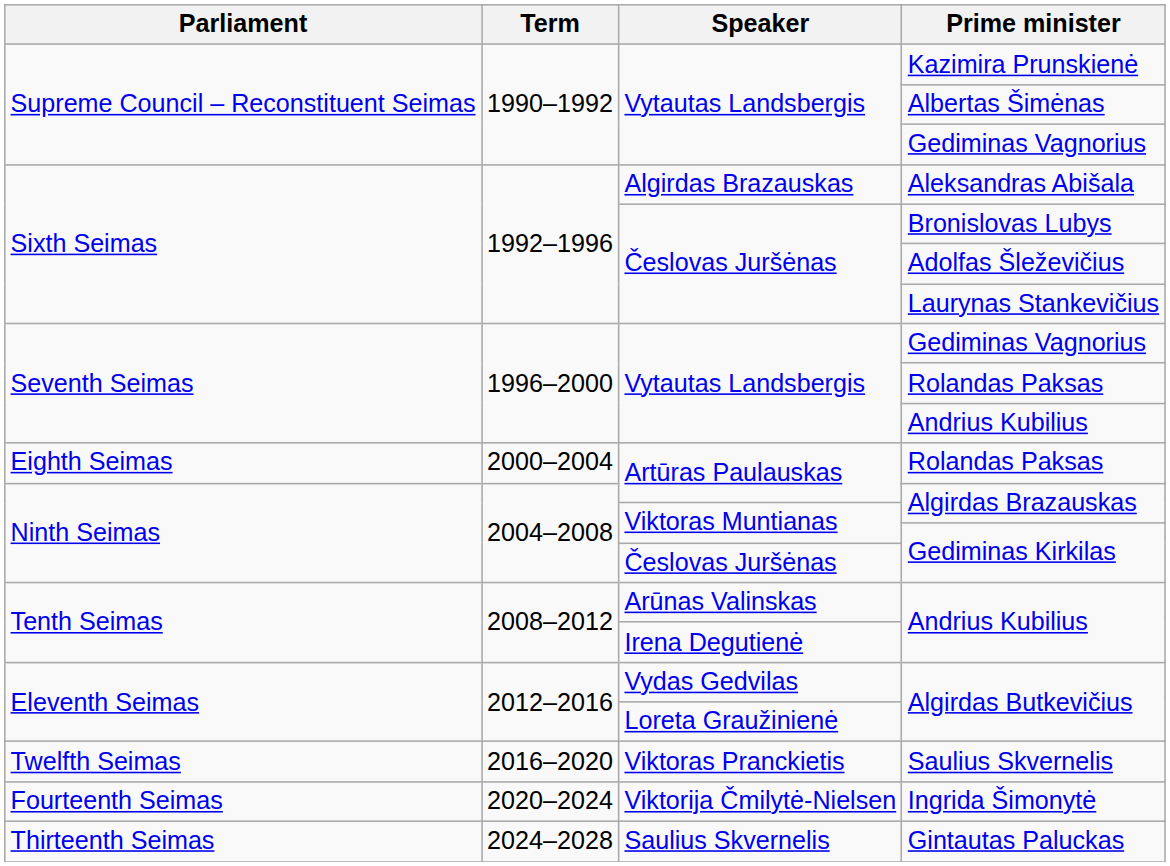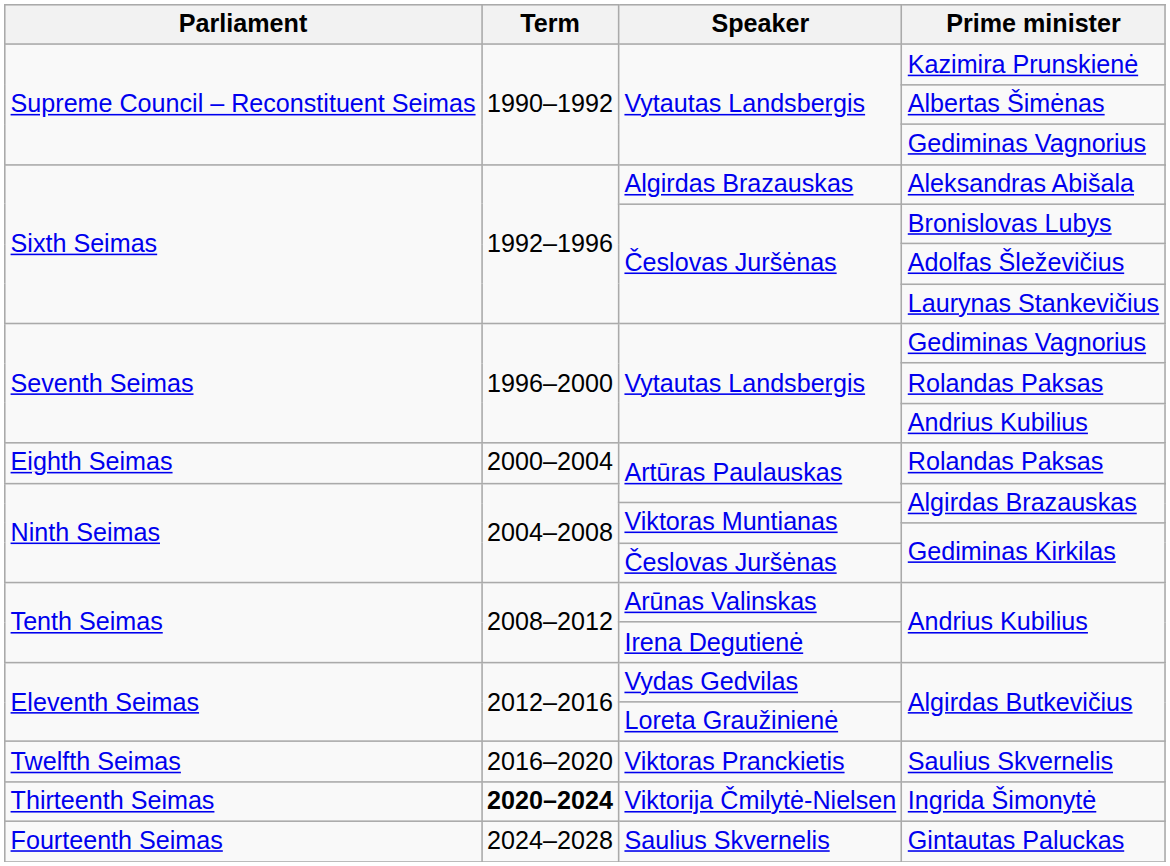 <table class=wikitable style=text-align:right>
 <tr>
 <th>Parliament</th>
 <th>Term</th>
 <th>Speaker</th>
 <th>Prime minister</th>
 </tr>
 <tr>
 <td align=left rowspan=4><a href='#'>Supreme Council – Reconstituent Seimas</a></td>
 <td rowspan=4>1990–1992</td>
 <td rowspan=4 align=left><a href='#'>Vytautas Landsbergis</a></td>
 <td align=left><a href='#'>Kazimira Prunskienė</a></td>
 </tr>
 <tr>
 <td align=left><a href='#'>Albertas Šimėnas</a></td>
 </tr>
 <tr>
 <td align=left><a href='#'>Gediminas Vagnorius</a></td>
 </tr>
 <tr>
 <td rowspan=2 align=left><a href='#'>Aleksandras Abišala</a></td>
 </tr>
 <tr>
 <td align=left rowspan=5><a href='#'>Sixth Seimas</a></td>
 <td rowspan=5>1992–1996</td>
 <td rowspan=2 align=left><a href='#'>Algirdas Brazauskas</a></td>
 </tr>
 <tr>
 <td align=left rowspan=2><a href='#'>Bronislovas Lubys</a></td>
 </tr>
 <tr>
 <td align=left rowspan=3><a href='#'>Česlovas Juršėnas</a></td>
 </tr>
 <tr>
 <td align=left><a href='#'>Adolfas Šleževičius</a></td>
 </tr>
 <tr>
 <td align=left><a href='#'>Laurynas Stankevičius</a></td>
 </tr>
 <tr>
 <td align=left rowspan=3><a href='#'>Seventh Seimas</a></td>
 <td rowspan=3>1996–2000</td>
 <td rowspan=3 align=left><a href='#'>Vytautas Landsbergis</a></td>
 <td align=left><a href='#'>Gediminas Vagnorius</a></td>
 </tr>
 <tr>
 <td align=left><a href='#'>Rolandas Paksas</a></td>
 </tr>
 <tr>
 <td align=left><a href='#'>Andrius Kubilius</a></td>
 </tr>
 <tr>
 <td align=left rowspan=2><a href='#'>Eighth Seimas</a></td>
 <td rowspan=2>2000–2004</td>
 <td rowspan=3 align=left><a href='#'>Artūras Paulauskas</a></td>
 <td align=left><a href='#'>Rolandas Paksas</a></td>
 </tr>
 <tr>
 <td align=left rowspan=3><a href='#'>Algirdas Brazauskas</a></td>
 </tr>
 <tr>
 <td align=left rowspan=4><a href='#'>Ninth Seimas</a></td>
 <td rowspan=4>2004–2008</td>
 </tr>
 <tr>
 <td align=left rowspan=2><a href='#'>Viktoras Muntianas</a></td>
 </tr>
 <tr>
 <td align=left rowspan=2><a href='#'>Gediminas Kirkilas</a></td>
 </tr>
 <tr>
 <td align=left><a href='#'>Česlovas Juršėnas</a></td>
 </tr>
 <tr>
 <td align=left rowspan=2><a href='#'>Tenth Seimas</a></td>
 <td rowspan=2>2008–2012</td>
 <td align=left><a href='#'>Arūnas Valinskas</a></td>
 <td align=left rowspan=2><a href='#'>Andrius Kubilius</a></td>
 </tr>
 <tr>
 <td align=left><a href='#'>Irena Degutienė</a></td>
 </tr>
 <tr>
 <td align=left rowspan=2><a href='#'>Eleventh Seimas</a></td>
 <td rowspan=2>2012–2016</td>
 <td align=left><a href='#'>Vydas Gedvilas</a></td>
 <td align=left rowspan=2><a href='#'>Algirdas Butkevičius</a></td>
 </tr>
 <tr>
 <td align=left><a href='#'>Loreta Graužinienė</a></td>
 </tr>
 <tr>
 <td align=left><a href='#'>Twelfth Seimas</a></td>
 <td>2016–2020</td>
 <td align=left><a href='#'>Viktoras Pranckietis </a></td>
 <td align=left><a href='#'>Saulius Skvernelis</a></td>
 </tr>
 <tr>
-<td align=left><a href='#'>Fourteenth Seimas</a></td>
-<td>2020–2024</td>
+<td align=left><a href='#'>Thirteenth Seimas</a></td>
+<td><strong>2020–2024</strong></td>
 <td align="left"><a href='#'>Viktorija Čmilytė-Nielsen</a></td>
 <td align=left><a href='#'>Ingrida Šimonytė</a></td>
 </tr>
 <tr>
-<td align=left><a href='#'>Thirteenth Seimas</a></td>
+<td align=left><a href='#'>Fourteenth Seimas</a></td>
 <td>2024–2028</td>
 <td align="left"><a href='#'>Saulius Skvernelis</a></td>
 <td align=left><a href='#'>Gintautas Paluckas</a></td>
 </tr>
 </table>
